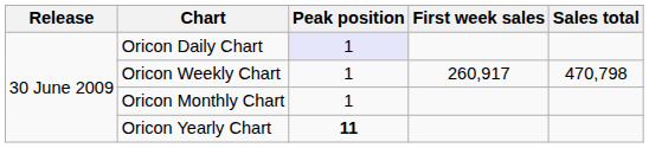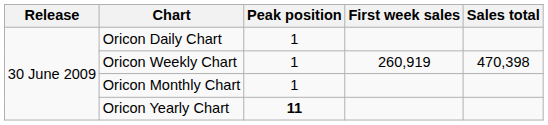 <table class="wikitable">
 <tr>
 <th>Release</th>
 <th>Chart</th>
 <th>Peak position</th>
 <th>First week sales</th>
 <th>Sales total</th>
 </tr>
 <tr>
 <td rowspan="4">30 June 2009</td>
 <td>Oricon Daily Chart</td>
-<td align="center" style="background: lavender;">1</td>
+<td align="center">1</td>
 <td></td>
 <td></td>
 </tr>
 <tr>
 <td>Oricon Weekly Chart</td>
 <td align="center">1</td>
-<td align="center">260,917</td>
-<td align="center">470,798</td>
+<td align="center">260,919</td>
+<td align="center">470,398</td>
 </tr>
 <tr>
 <td>Oricon Monthly Chart</td>
 <td align="center">1</td>
 <td></td>
 <td></td>
 </tr>
 <tr>
 <td>Oricon Yearly Chart</td>
 <td align="center"><strong>11</strong></td>
 <td></td>
 <td></td>
 </tr>
 </table>
